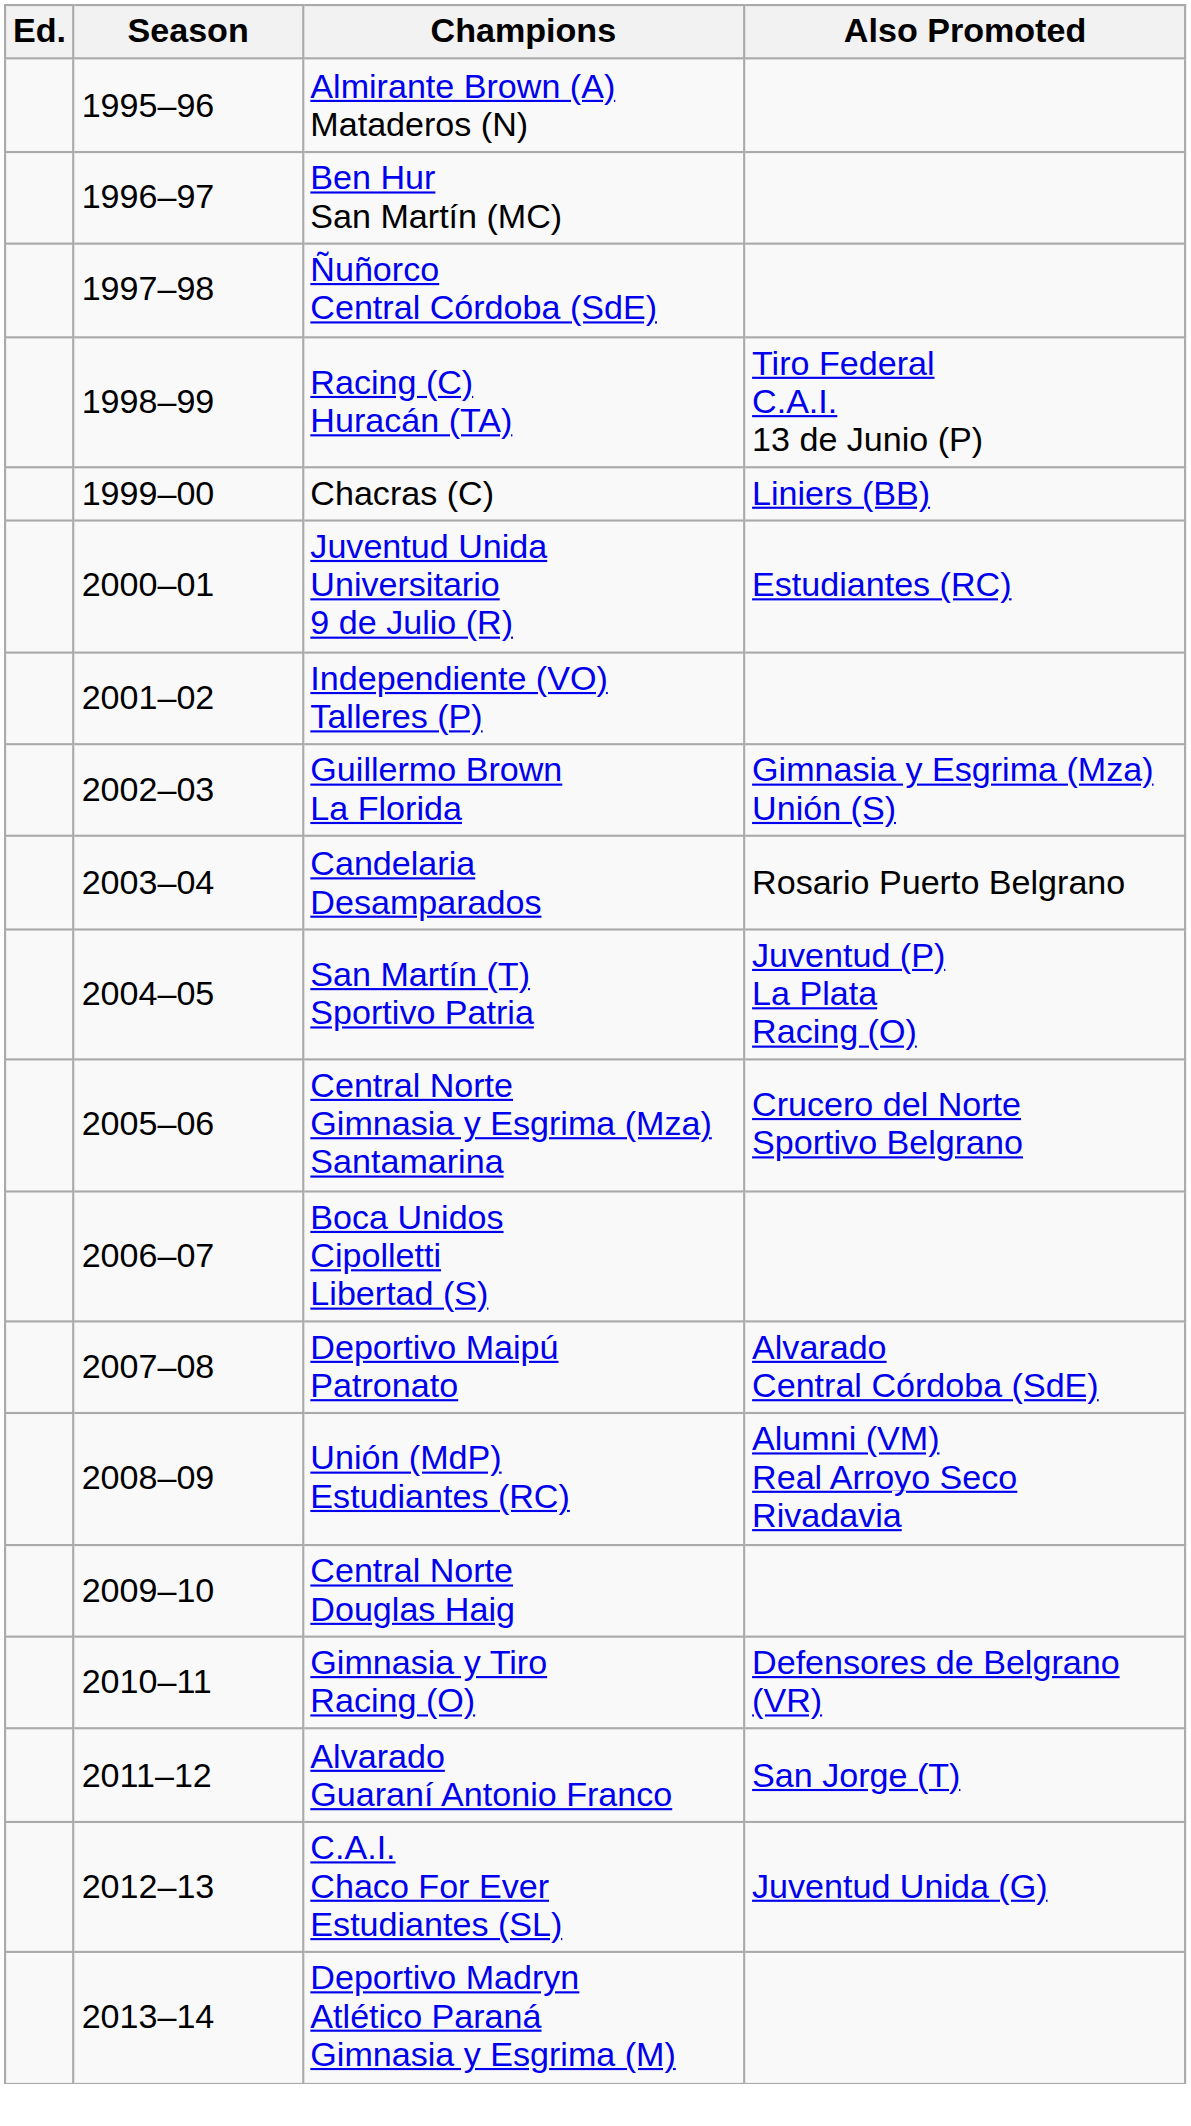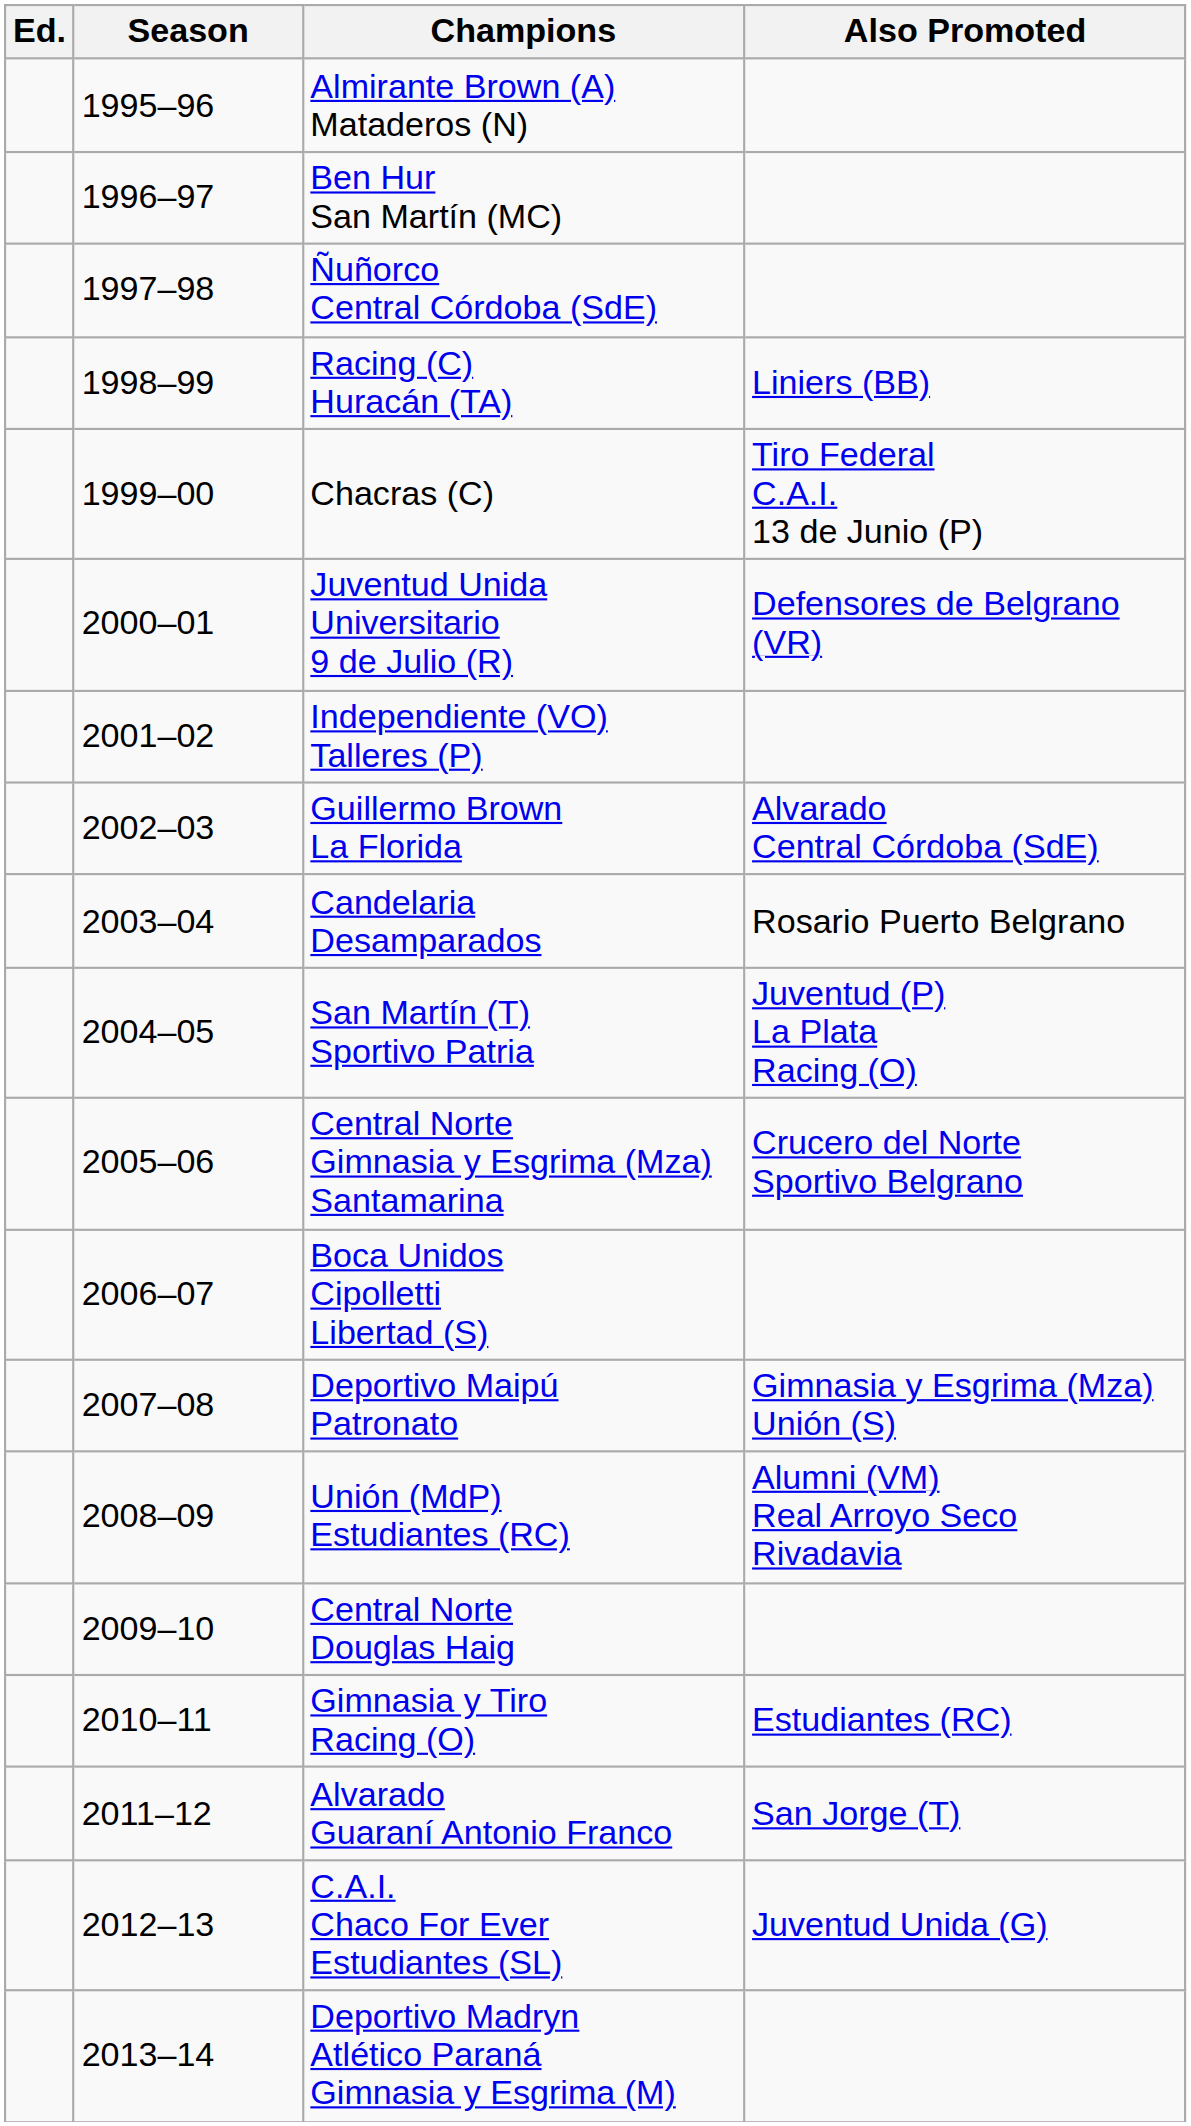 <table class="wikitable">
 <tr>
 <th width=px>Ed.</th>
 <th width="100">Season</th>
 <th width="200">Champions</th>
 <th width="200">Also Promoted</th>
 </tr>
 <tr>
 <td></td>
 <td>1995–96</td>
 <td><a href='#'>Almirante Brown (A)</a><br>Mataderos (N)</td>
 <td></td>
 </tr>
 <tr>
 <td></td>
 <td>1996–97</td>
 <td><a href='#'>Ben Hur</a><br>San Martín (MC)</td>
 <td></td>
 </tr>
 <tr>
 <td></td>
 <td>1997–98</td>
 <td><a href='#'>Ñuñorco</a><br><a href='#'>Central Córdoba (SdE)</a></td>
 <td></td>
 </tr>
 <tr>
 <td></td>
 <td>1998–99</td>
 <td><a href='#'>Racing (C)</a> <br> <a href='#'>Huracán (TA)</a></td>
-<td><a href='#'>Tiro Federal</a><br><a href='#'>C.A.I.</a> <br> 13 de Junio (P)</td>
+<td><a href='#'>Liniers (BB)</a></td>
 </tr>
 <tr>
 <td></td>
 <td>1999–00</td>
 <td>Chacras (C)</td>
-<td><a href='#'>Liniers (BB)</a></td>
+<td><a href='#'>Tiro Federal</a><br><a href='#'>C.A.I.</a> <br> 13 de Junio (P)</td>
 </tr>
 <tr>
 <td></td>
 <td>2000–01</td>
 <td><a href='#'>Juventud Unida Universitario</a><br> <a href='#'>9 de Julio (R)</a></td>
-<td><a href='#'>Estudiantes (RC)</a></td>
+<td><a href='#'>Defensores de Belgrano (VR)</a></td>
 </tr>
 <tr>
 <td></td>
 <td>2001–02</td>
 <td><a href='#'>Independiente (VO)</a><br> <a href='#'>Talleres (P)</a></td>
 <td></td>
 </tr>
 <tr>
 <td></td>
 <td>2002–03</td>
 <td><a href='#'>Guillermo Brown</a> <br> <a href='#'>La Florida</a></td>
-<td><a href='#'>Gimnasia y Esgrima (Mza)</a> <br> <a href='#'>Unión (S)</a></td>
+<td><a href='#'>Alvarado</a> <br>  <a href='#'>Central Córdoba (SdE)</a></td>
 </tr>
 <tr>
 <td></td>
 <td>2003–04</td>
 <td><a href='#'>Candelaria</a> <br> <a href='#'>Desamparados</a></td>
 <td>Rosario Puerto Belgrano</td>
 </tr>
 <tr>
 <td></td>
 <td>2004–05</td>
 <td><a href='#'>San Martín (T)</a> <br> <a href='#'>Sportivo Patria</a></td>
 <td><a href='#'>Juventud (P)</a> <br> <a href='#'>La Plata</a> <br> <a href='#'>Racing (O)</a></td>
 </tr>
 <tr>
 <td></td>
 <td>2005–06</td>
 <td><a href='#'>Central Norte</a> <br> <a href='#'>Gimnasia y Esgrima (Mza)</a> <br> <a href='#'>Santamarina</a></td>
 <td><a href='#'>Crucero del Norte</a> <br> <a href='#'>Sportivo Belgrano</a></td>
 </tr>
 <tr>
 <td></td>
 <td>2006–07</td>
 <td><a href='#'>Boca Unidos</a> <br> <a href='#'>Cipolletti</a> <br> <a href='#'>Libertad (S)</a></td>
 <td></td>
 </tr>
 <tr>
 <td></td>
 <td>2007–08</td>
 <td><a href='#'>Deportivo Maipú</a> <br> <a href='#'>Patronato</a></td>
-<td><a href='#'>Alvarado</a> <br>  <a href='#'>Central Córdoba (SdE)</a></td>
+<td><a href='#'>Gimnasia y Esgrima (Mza)</a> <br> <a href='#'>Unión (S)</a></td>
 </tr>
 <tr>
 <td></td>
 <td>2008–09</td>
 <td><a href='#'>Unión (MdP)</a> <br> <a href='#'>Estudiantes (RC)</a></td>
 <td><a href='#'>Alumni (VM)</a> <br> <a href='#'>Real Arroyo Seco</a> <br> <a href='#'>Rivadavia</a></td>
 </tr>
 <tr>
 <td></td>
 <td>2009–10</td>
 <td><a href='#'>Central Norte</a> <br> <a href='#'>Douglas Haig</a></td>
 <td></td>
 </tr>
 <tr>
 <td></td>
 <td>2010–11</td>
 <td><a href='#'>Gimnasia y Tiro</a> <br> <a href='#'>Racing (O)</a></td>
-<td><a href='#'>Defensores de Belgrano (VR)</a></td>
+<td><a href='#'>Estudiantes (RC)</a></td>
 </tr>
 <tr>
 <td></td>
 <td>2011–12</td>
 <td><a href='#'>Alvarado</a> <br> <a href='#'>Guaraní Antonio Franco</a></td>
 <td><a href='#'>San Jorge (T)</a></td>
 </tr>
 <tr>
 <td></td>
 <td>2012–13</td>
 <td><a href='#'>C.A.I.</a><br> <a href='#'>Chaco For Ever</a><br><a href='#'>Estudiantes (SL)</a></td>
 <td><a href='#'>Juventud Unida (G)</a></td>
 </tr>
 <tr>
 <td></td>
 <td>2013–14</td>
 <td><a href='#'>Deportivo Madryn</a><br><a href='#'>Atlético Paraná</a><br><a href='#'>Gimnasia y Esgrima (M)</a></td>
 <td></td>
 </tr>
 </table>
